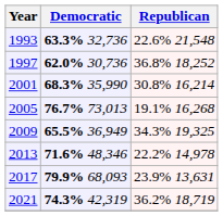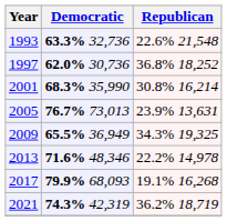 <table class="wikitable" style="float:left; margin:9px">
 <tr style="background:lightgrey;">
 <th>Year</th>
 <th><a href='#'>Democratic</a></th>
 <th><a href='#'>Republican</a></th>
 </tr>
 <tr>
 <td style="text-align:center; background:#f0f0ff;"><a href='#'>1993</a></td>
 <td style="text-align:center; background:#f0f0ff;"><strong>63.3%</strong> <em>32,736</em></td>
 <td style="text-align:center; background:#fff3f3;">22.6% <em>21,548</em></td>
 </tr>
 <tr>
 <td style="text-align:center; background:#f0f0ff;"><a href='#'>1997</a></td>
 <td style="text-align:center; background:#f0f0ff;"><strong>62.0%</strong> <em>30,736</em></td>
 <td style="text-align:center; background:#fff3f3;">36.8% <em>18,252</em></td>
 </tr>
 <tr>
 <td style="text-align:center; background:#f0f0ff;"><a href='#'>2001</a></td>
 <td style="text-align:center; background:#f0f0ff;"><strong>68.3%</strong> <em>35,990</em></td>
 <td style="text-align:center; background:#fff3f3;">30.8% <em>16,214</em></td>
 </tr>
 <tr>
 <td style="text-align:center; background:#f0f0ff;"><a href='#'>2005</a></td>
 <td style="text-align:center; background:#f0f0ff;"><strong>76.7%</strong> <em>73,013</em></td>
-<td style="text-align:center; background:#fff3f3;">19.1% <em>16,268</em></td>
+<td style="text-align:center; background:#fff3f3;">23.9% <em>13,631</em></td>
 </tr>
 <tr>
 <td style="text-align:center; background:#f0f0ff;"><a href='#'>2009</a></td>
 <td style="text-align:center; background:#f0f0ff;"><strong>65.5%</strong> <em>36,949</em></td>
 <td style="text-align:center; background:#fff3f3;">34.3% <em>19,325</em></td>
 </tr>
 <tr>
 <td style="text-align:center; background:#f0f0ff;"><a href='#'>2013</a></td>
 <td style="text-align:center; background:#f0f0ff;"><strong>71.6%</strong> <em>48,346</em></td>
 <td style="text-align:center; background:#fff3f3;">22.2% <em>14,978</em></td>
 </tr>
 <tr>
 <td style="text-align:center; background:#f0f0ff;"><a href='#'>2017</a></td>
 <td style="text-align:center; background:#f0f0ff;"><strong>79.9%</strong> <em>68,093</em></td>
-<td style="text-align:center; background:#fff3f3;">23.9% <em>13,631</em></td>
+<td style="text-align:center; background:#fff3f3;">19.1% <em>16,268</em></td>
 </tr>
 <tr>
 <td style="text-align:center; background:#f0f0ff;"><a href='#'>2021</a></td>
 <td style="text-align:center; background:#f0f0ff;"><strong>74.3%</strong> <em>42,319</em></td>
 <td style="text-align:center; background:#fff3f3;">36.2%   <em>18,719</em></td>
 </tr>
 <tr>
 </tr>
 </table>
